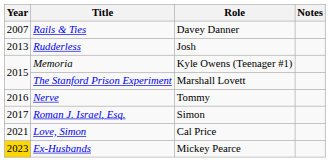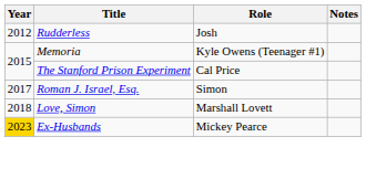 <table class="wikitable sortable">
 <tr>
 <th>Year</th>
 <th>Title</th>
 <th>Role</th>
 <th class="unsortable">Notes</th>
 </tr>
 <tr>
-<td>2007</td>
-<td><em><a href='#'>Rails & Ties</a></em></td>
-<td>Davey Danner</td>
-<td></td>
-</tr>
-<tr>
-<td>2013</td>
+<td>2012</td>
 <td><em><a href='#'>Rudderless</a></em></td>
 <td>Josh</td>
 <td></td>
 </tr>
 <tr>
 <td rowspan="2">2015</td>
 <td><em>Memoria</em></td>
 <td>Kyle Owens (Teenager #1)</td>
 <td></td>
 </tr>
 <tr>
 <td data-sort-value="Stanford Prison Experiment, The"><em><a href='#'>The Stanford Prison Experiment</a></em></td>
-<td>Marshall Lovett</td>
-<td></td>
-</tr>
-<tr>
-<td>2016</td>
-<td><em><a href='#'>Nerve</a></em></td>
-<td>Tommy</td>
+<td>Cal Price</td>
 <td></td>
 </tr>
 <tr>
 <td>2017</td>
 <td><em><a href='#'>Roman J. Israel, Esq.</a></em></td>
 <td>Simon</td>
 <td></td>
 </tr>
 <tr>
-<td>2021</td>
+<td>2018</td>
 <td><em><a href='#'>Love, Simon</a></em></td>
-<td>Cal Price</td>
+<td>Marshall Lovett</td>
 <td></td>
 </tr>
 <tr>
 <td style="background: gold;">2023</td>
 <td><em><a href='#'>Ex-Husbands</a></em></td>
 <td>Mickey Pearce</td>
 <td></td>
 </tr>
 </table>
